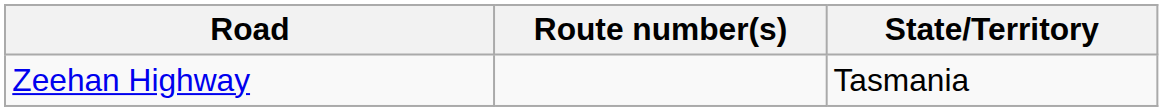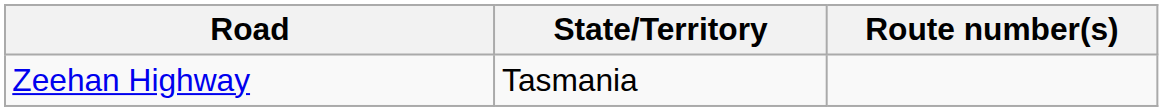 <table class=wikitable>
 <tr>
 <th style="width:15em;">Road</th>
+<th style="width:10em;">State/Territory</th>
 <th style="width:10em;">Route number(s)</th>
-<th style="width:10em;">State/Territory</th>
 </tr>
 <tr>
 <td><a href='#'>Zeehan Highway</a></td>
+<td>Tasmania</td>
 <td></td>
-<td>Tasmania</td>
 </tr>
 </table>
